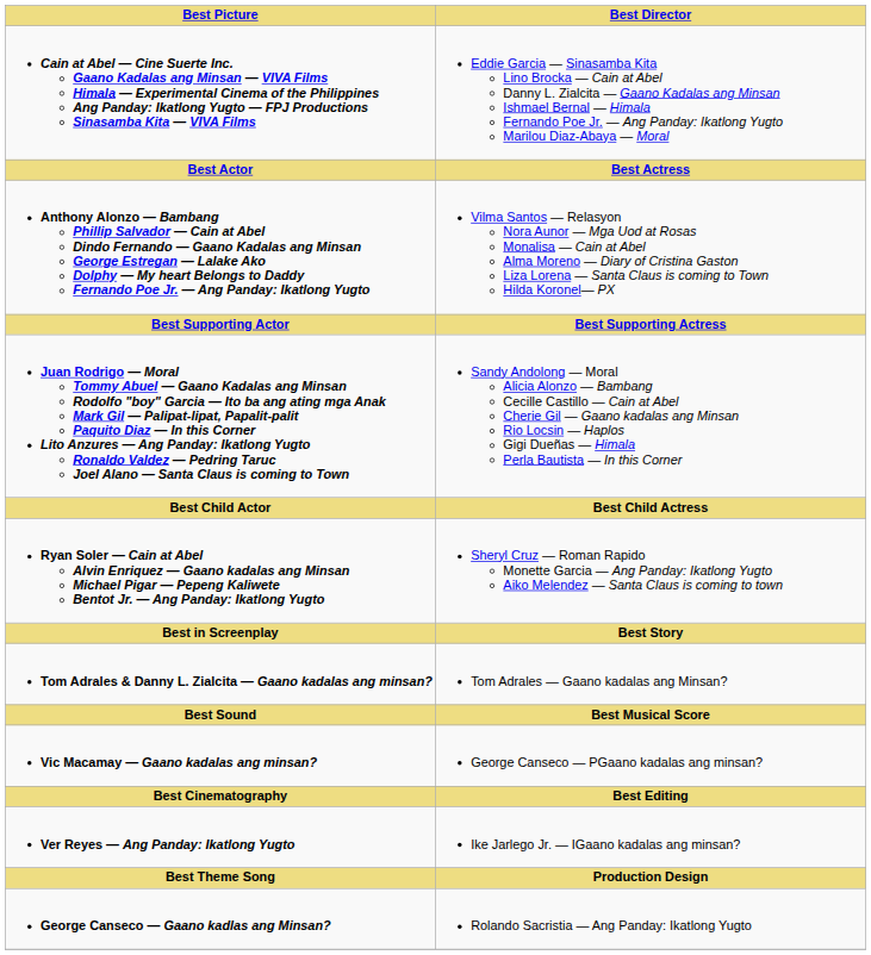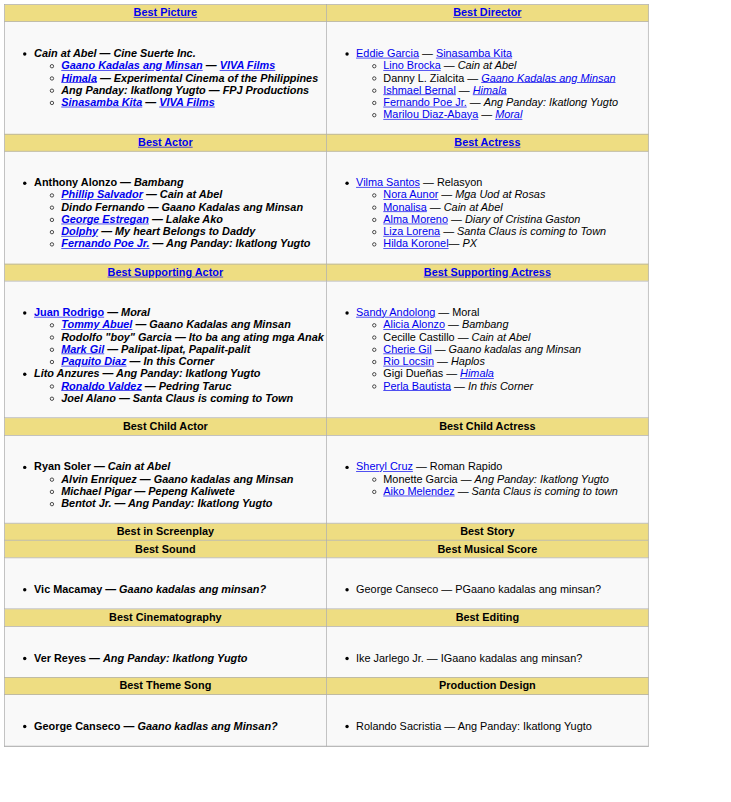 <table class=wikitable>
 <tr>
 <th style="background:#EEDD82; width:50%"><a href='#'>Best Picture</a></th>
 <th style="background:#EEDD82; width:50%"><a href='#'>Best Director</a></th>
 </tr>
 <tr>
 <td valign="top"><br><ul><li><strong><em>Cain at Abel<em> — Cine Suerte Inc.<strong><ul><li></em><a href='#'>Gaano Kadalas ang Minsan</a><em> — </em><a href='#'>VIVA Films</a><em></li><li></em><a href='#'>Himala</a><em> — </em>Experimental Cinema of the Philippines<em></li><li></em>Ang Panday: Ikatlong Yugto<em> — </em>FPJ Productions<em></li><li></em><a href='#'>Sinasamba Kita</a><em> — </em><a href='#'>VIVA Films</a><em></li></ul></li></ul></td>
 <td valign="top"><br><ul><li></strong><a href='#'>Eddie Garcia</a> — </em><a href='#'>Sinasamba Kita</a></em></strong><ul><li><a href='#'>Lino Brocka</a> — <em>Cain at Abel</em></li><li>Danny L. Zialcita — <em><a href='#'>Gaano Kadalas ang Minsan</a></em></li><li><a href='#'>Ishmael Bernal</a> — <em> <a href='#'>Himala</a></em></li><li><a href='#'>Fernando Poe Jr.</a> — <em>Ang Panday: Ikatlong Yugto</em></li><li><a href='#'>Marilou Diaz-Abaya</a> — <em><a href='#'>Moral</a></em></li></ul></li></ul></td>
 </tr>
 <tr>
 <th style="background:#EEDD82; width:50%"><a href='#'>Best Actor</a></th>
 <th style="background:#EEDD82; width:50%"><a href='#'>Best Actress</a></th>
 </tr>
 <tr>
 <td valign="top"><br><ul><li><strong>Anthony Alonzo — <em>Bambang<strong><em><ul><li><a href='#'>Phillip Salvador</a> — </em>Cain at Abel<em></li><li>Dindo Fernando — </em>Gaano Kadalas ang Minsan<em></li><li><a href='#'>George Estregan</a> — </strong>Lalake Ako</em></li><li><a href='#'>Dolphy</a> — <strong>My heart Belongs to Daddy<em></li><li><a href='#'>Fernando Poe Jr.</a> — </em>Ang Panday: Ikatlong Yugto<em></li></ul></li></ul></td>
 <td valign="top"><br><ul><li></strong><a href='#'>Vilma Santos</a> — </em>Relasyon</em></strong><ul><li><a href='#'>Nora Aunor</a> — <em>Mga Uod at Rosas</em></li><li><a href='#'>Monalisa</a> — <em>Cain at Abel</em></li><li><a href='#'>Alma Moreno</a> — <em>Diary of Cristina Gaston</em></li><li><a href='#'>Liza Lorena</a> — <em>Santa Claus is coming to Town</em></li><li><a href='#'>Hilda Koronel</a>— <em>PX</em></li></ul></li></ul></td>
 </tr>
 <tr>
 <th style="background:#EEDD82; width:50%"><a href='#'>Best Supporting Actor</a></th>
 <th style="background:#EEDD82; width:50%"><a href='#'>Best Supporting Actress</a></th>
 </tr>
 <tr>
 <td valign="top"><br><ul><li><strong><a href='#'>Juan Rodrigo</a> — <em>Moral<strong><em><ul><li><a href='#'>Tommy Abuel</a> — </em>Gaano Kadalas ang Minsan<em></li><li>Rodolfo "boy" Garcia — </em>Ito ba ang ating mga Anak<em></li><li><a href='#'>Mark Gil</a> — </em>Palipat-lipat, Papalit-palit<em></li><li><a href='#'>Paquito Diaz</a> — </em>In this Corner<em></li></ul></li><li>Lito Anzures — </em>Ang Panday: Ikatlong Yugto<em><ul><li><a href='#'>Ronaldo Valdez</a> — </em>Pedring Taruc<em></li><li>Joel Alano — </em>Santa Claus is coming to Town<em></li></ul></li></ul></td>
 <td valign="top"><br><ul><li></strong><a href='#'>Sandy Andolong</a> — </em>Moral</em></strong><ul><li><a href='#'>Alicia Alonzo</a> — <em>Bambang</em></li><li>Cecille Castillo — <em>Cain at Abel</em></li><li><a href='#'>Cherie Gil</a> — <em>Gaano kadalas ang Minsan</em></li><li><a href='#'>Rio Locsin</a> — <em>Haplos</em></li><li>Gigi Dueñas — <em><a href='#'>Himala</a></em></li><li><a href='#'>Perla Bautista</a> — <em>In this Corner</em></li></ul></li></ul></td>
 </tr>
 <tr>
 <th style="background:#EEDD82; width:50%">Best Child Actor</th>
 <th style="background:#EEDD82; width:50%">Best Child Actress</th>
 </tr>
 <tr>
 <td valign="top"><br><ul><li><strong> Ryan Soler — <em>Cain at Abel<strong><em><ul><li>Alvin Enriquez — </em>Gaano kadalas ang Minsan<em></li><li>Michael Pigar — </em>Pepeng Kaliwete<em></li><li>Bentot Jr. — </em>Ang Panday: Ikatlong Yugto<em></li></ul></li></ul></td>
 <td valign="top"><br><ul><li></strong><a href='#'>Sheryl Cruz</a>  — </em>Roman Rapido</em></strong><ul><li>Monette Garcia — <em>Ang Panday: Ikatlong Yugto</em></li><li><a href='#'>Aiko Melendez</a> — <em>Santa Claus is coming to town</em></li></ul></li></ul></td>
 </tr>
 <tr>
 <th style="background:#EEDD82; width:50%">Best in Screenplay</th>
 <th style="background:#EEDD82; width:50%">Best Story</th>
 </tr>
 <tr>
-<td valign="top"><br><ul><li><strong> Tom Adrales & Danny L. Zialcita — <em>Gaano kadalas ang minsan?<strong><em></li></ul></td>
-<td valign="top"><br><ul><li></strong> Tom Adrales — </em>Gaano kadalas ang Minsan?</em></strong></li></ul></td>
-</tr>
-<tr>
 <th style="background:#EEDD82; width:50%">Best Sound</th>
 <th style="background:#EEDD82; width:50%">Best Musical Score</th>
 </tr>
 <tr>
 <td valign="top"><br><ul><li><strong> Vic Macamay — <em>  Gaano kadalas ang minsan?<strong><em></li></ul></td>
 <td valign="top"><br><ul><li></strong>  George Canseco — </em>PGaano kadalas ang minsan?</em></strong></li></ul></td>
 </tr>
 <tr>
 <th style="background:#EEDD82; width:50%">Best Cinematography</th>
 <th style="background:#EEDD82; width:50%">Best Editing</th>
 </tr>
 <tr>
 <td valign="top"><br><ul><li><strong>  Ver Reyes  — <em>Ang Panday: Ikatlong Yugto<strong><em></li></ul></td>
 <td valign="top"><br><ul><li></strong>  Ike Jarlego Jr. — </em>IGaano kadalas ang minsan?</em></strong></li></ul></td>
 </tr>
 <tr>
 <th style="background:#EEDD82; width:50%">Best Theme Song</th>
 <th style="background:#EEDD82; width:50%">Production Design</th>
 </tr>
 <tr>
 <td valign="top"><br><ul><li><strong> George Canseco — <em>Gaano kadlas ang Minsan?<strong><em></li></ul></td>
 <td valign="top"><br><ul><li></strong> Rolando Sacristia — </em>Ang Panday: Ikatlong Yugto</em></strong></li></ul></td>
 </tr>
 <tr>
 </tr>
 </table>
